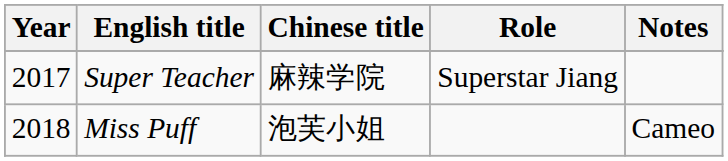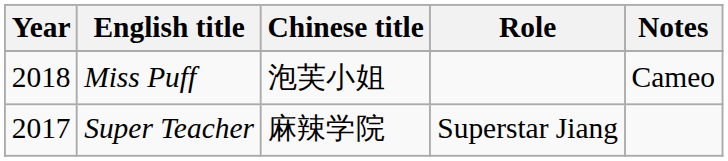 <table class="wikitable sortable">
 <tr>
 <th>Year</th>
 <th>English title</th>
 <th>Chinese title</th>
 <th>Role</th>
 <th class="unsortable">Notes</th>
 </tr>
 <tr>
 </tr>
 <tr>
+<td>2018</td>
+<td><em>Miss Puff</em></td>
+<td>泡芙小姐</td>
+<td></td>
+<td>Cameo</td>
+</tr>
+<tr>
 <td>2017</td>
 <td><em>Super Teacher</em></td>
 <td>麻辣学院</td>
 <td>Superstar Jiang</td>
 <td></td>
 </tr>
-<tr>
-<td>2018</td>
-<td><em>Miss Puff</em></td>
-<td>泡芙小姐</td>
-<td></td>
-<td>Cameo</td>
-</tr>
 </table>
